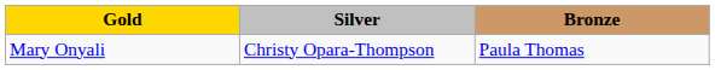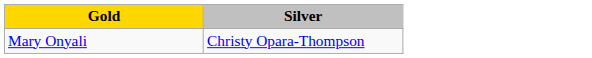 <table class="wikitable" style="text-align:left">
 <tr align="center">
 <td width=200 bgcolor=gold><strong>Gold</strong></td>
 <td width=200 bgcolor=silver><strong>Silver</strong></td>
-<td width=200 bgcolor=CC9966><strong>Bronze</strong></td>
 </tr>
 <tr>
 <td><a href='#'>Mary Onyali</a><br><em></em></td>
 <td><a href='#'>Christy Opara-Thompson</a><br><em></em></td>
-<td><a href='#'>Paula Thomas</a><br><em></em></td>
 </tr>
 </table>
